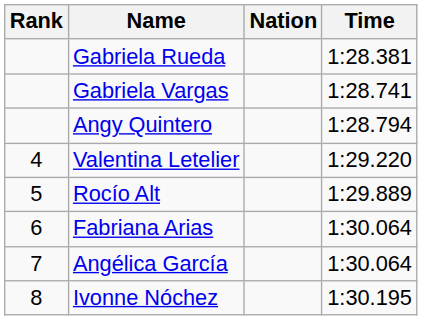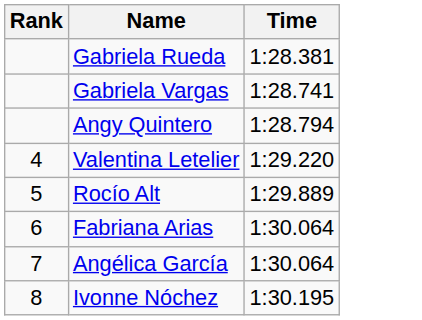 <table class="wikitable sortable">
 <tr>
 <th>Rank</th>
 <th>Name</th>
-<th>Nation</th>
 <th>Time</th>
 </tr>
 <tr>
 <td align="center"></td>
 <td><a href='#'>Gabriela Rueda</a></td>
-<td></td>
 <td align="center">1:28.381</td>
 </tr>
 <tr>
 <td align="center"></td>
 <td><a href='#'>Gabriela Vargas</a></td>
-<td></td>
 <td align="center">1:28.741</td>
 </tr>
 <tr>
 <td align="center"></td>
 <td><a href='#'>Angy Quintero</a></td>
-<td></td>
 <td align="center">1:28.794</td>
 </tr>
 <tr>
 <td align="center">4</td>
 <td><a href='#'>Valentina Letelier</a></td>
-<td></td>
 <td align="center">1:29.220</td>
 </tr>
 <tr>
 <td align="center">5</td>
 <td><a href='#'>Rocío Alt</a></td>
-<td></td>
 <td align="center">1:29.889</td>
 </tr>
 <tr>
 <td align="center">6</td>
 <td><a href='#'>Fabriana Arias</a></td>
-<td></td>
 <td align="center">1:30.064</td>
 </tr>
 <tr>
 <td align="center">7</td>
 <td><a href='#'>Angélica García</a></td>
-<td></td>
 <td align="center">1:30.064</td>
 </tr>
 <tr>
 <td align="center">8</td>
 <td><a href='#'>Ivonne Nóchez</a></td>
-<td></td>
 <td align="center">1:30.195</td>
 </tr>
 </table>
